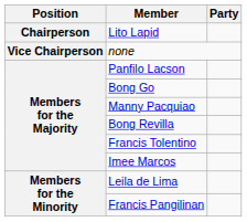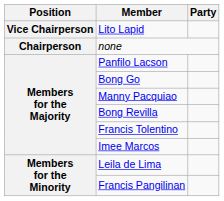 <table class="wikitable">
 <tr>
 <th>Position</th>
 <th>Member</th>
 <th colspan="2">Party</th>
 </tr>
 <tr>
-<th><strong>Chairperson</strong></th>
+<th><strong>Vice Chairperson</strong></th>
 <td><a href='#'>Lito Lapid</a></td>
 <td></td>
 </tr>
 <tr>
-<th><strong>Vice Chairperson</strong></th>
+<th><strong>Chairperson</strong></th>
 <td colspan=3><em>none</em></td>
 </tr>
 <tr>
 <th rowspan="6"><strong>Members</strong><br><strong>for the</strong><br><strong>Majority</strong></th>
 <td><a href='#'>Panfilo Lacson</a></td>
 <td></td>
 </tr>
 <tr>
 <td><a href='#'>Bong Go</a></td>
 <td></td>
 </tr>
 <tr>
 <td><a href='#'>Manny Pacquiao</a></td>
 <td></td>
 </tr>
 <tr>
 <td><a href='#'>Bong Revilla</a></td>
 <td></td>
 </tr>
 <tr>
 <td><a href='#'>Francis Tolentino</a></td>
 <td></td>
 </tr>
 <tr>
 <td><a href='#'>Imee Marcos</a></td>
 <td></td>
 </tr>
 <tr>
 <th rowspan=2><strong>Members</strong><br><strong>for the</strong><br><strong>Minority</strong></th>
 <td><a href='#'>Leila de Lima</a></td>
 <td></td>
 </tr>
 <tr>
 <td><a href='#'>Francis Pangilinan</a></td>
 <td></td>
 </tr>
 </table>
